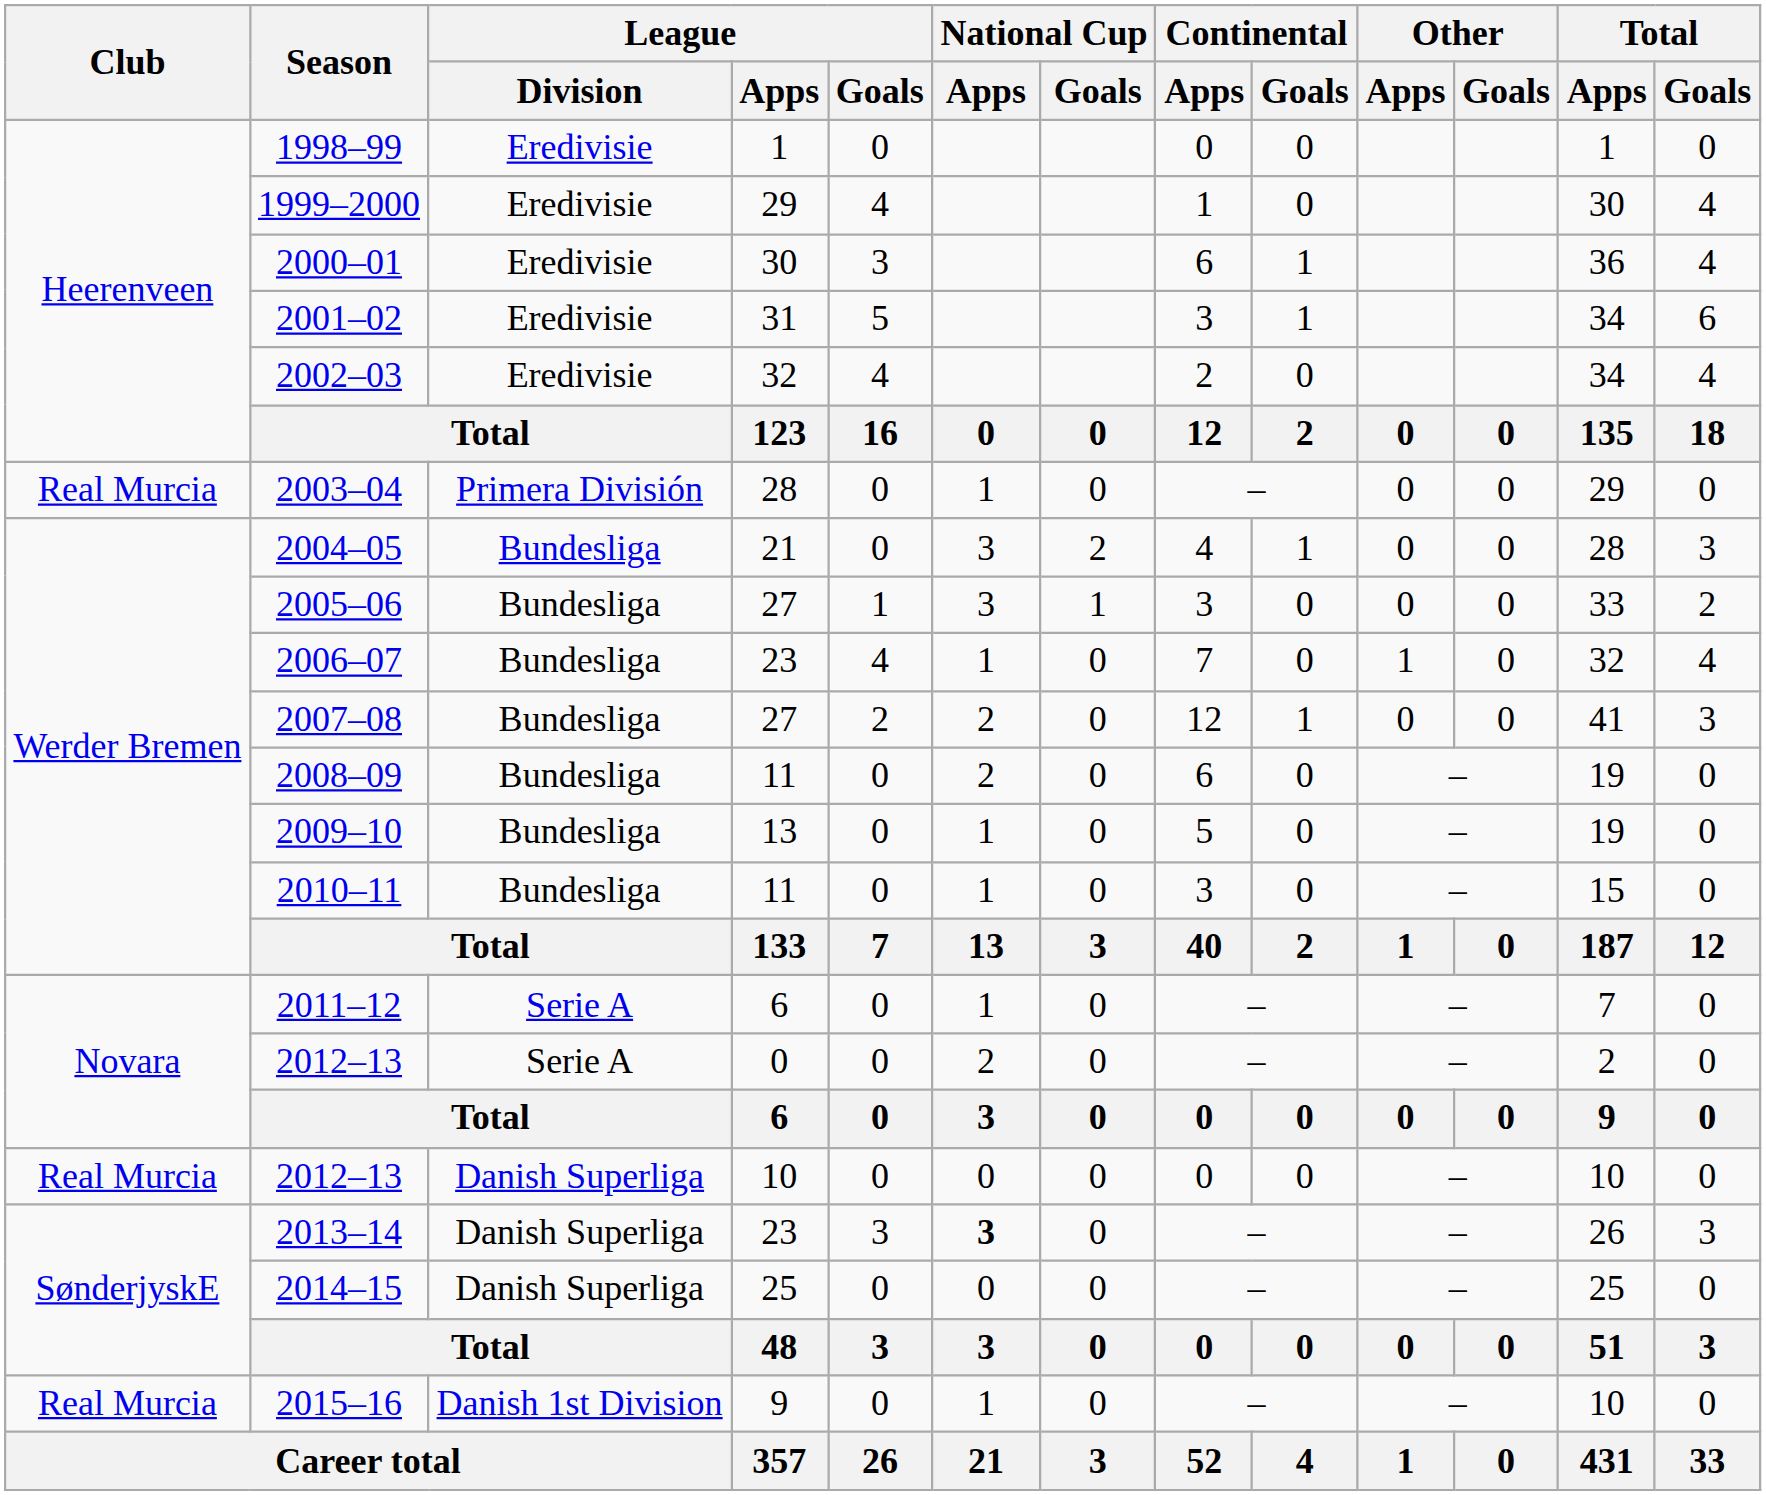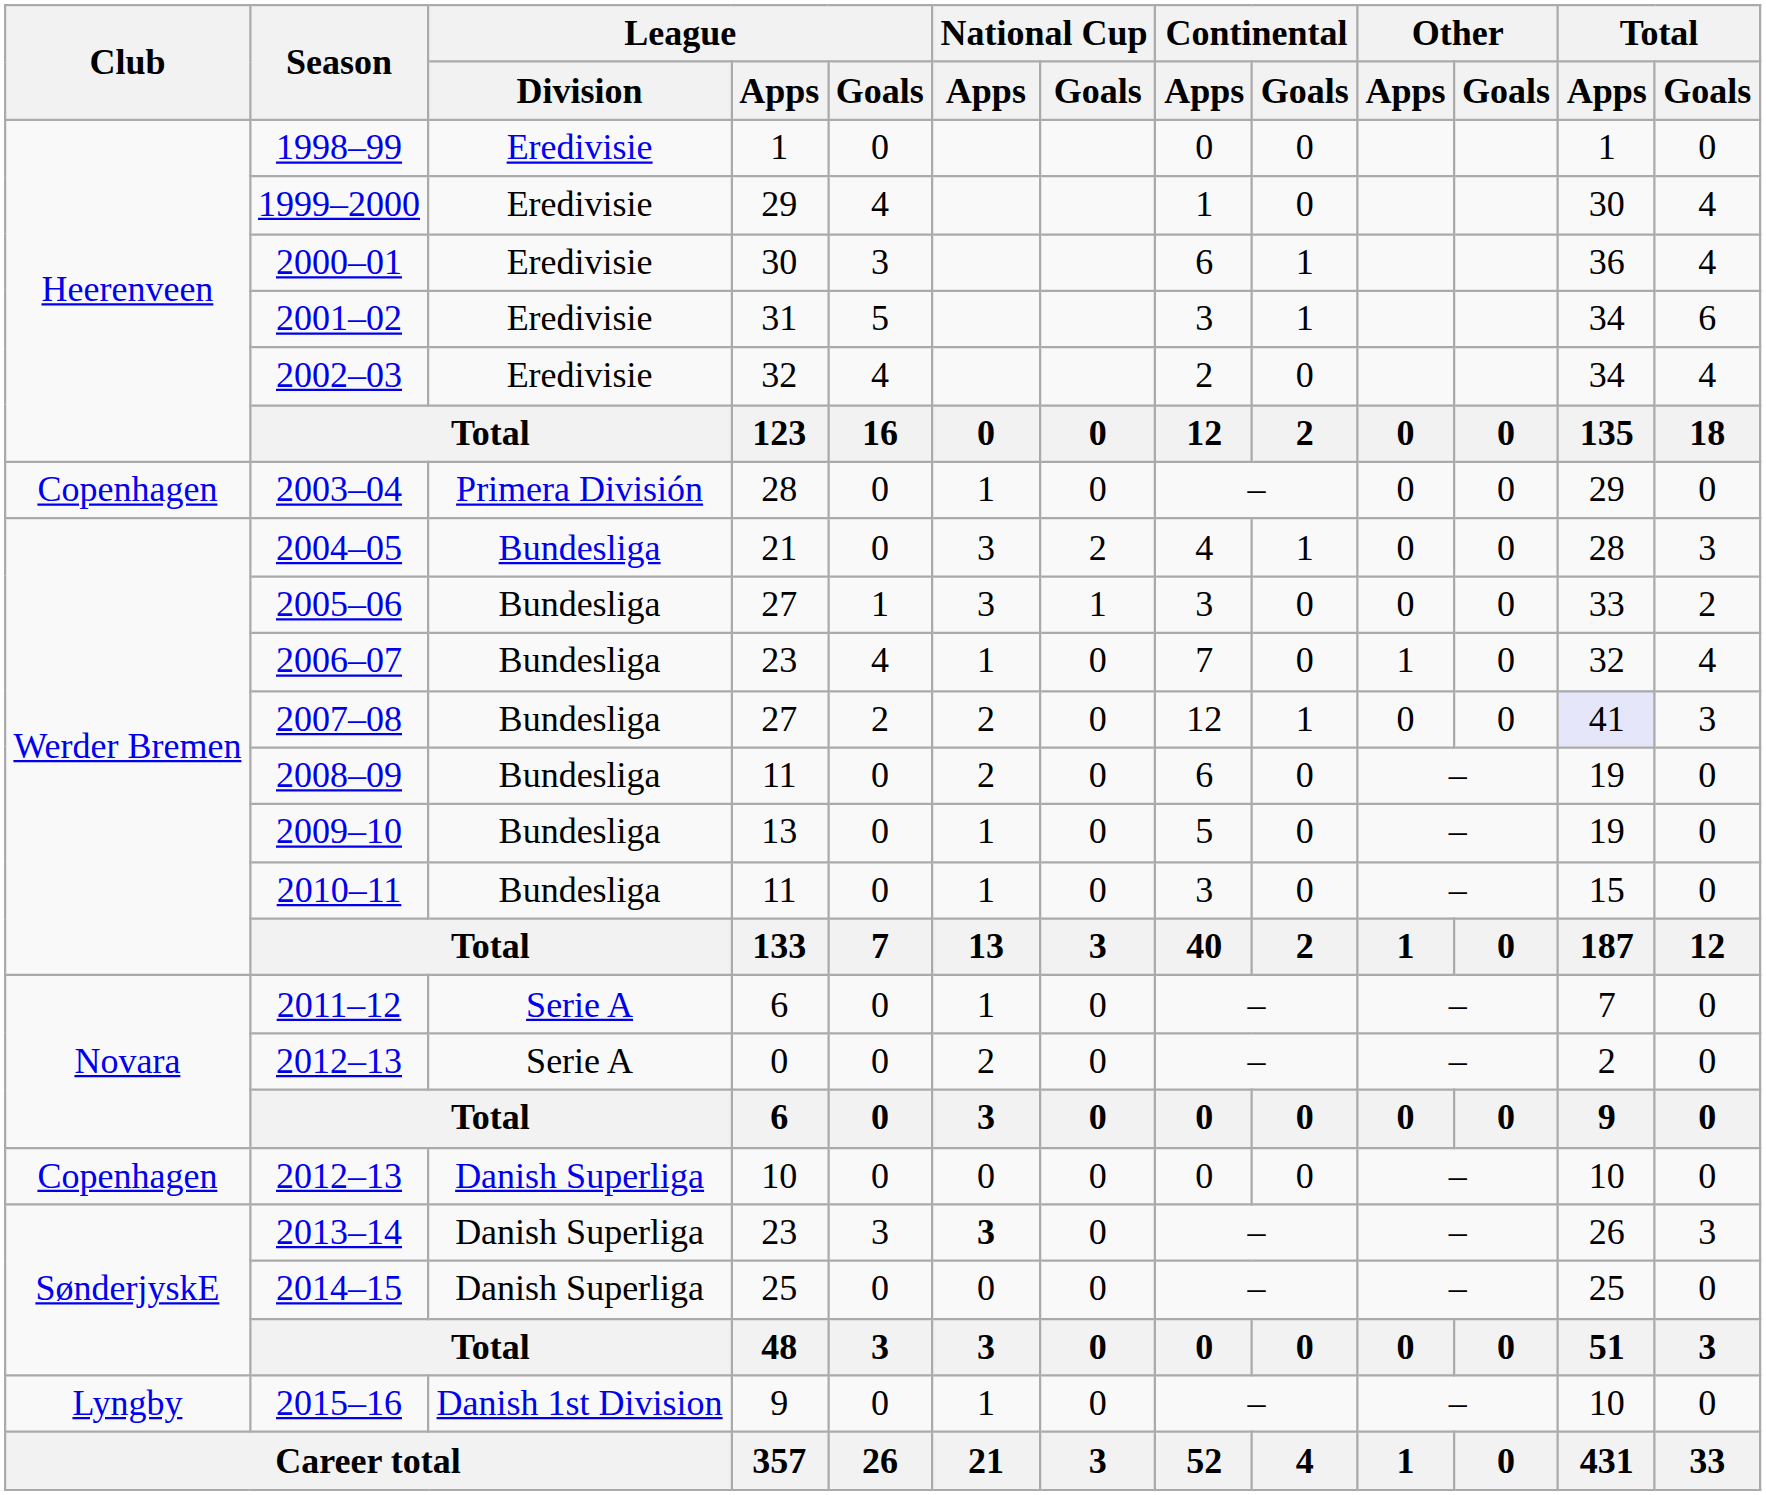 <table class="wikitable" style="text-align:center">
 <tr>
 <th rowspan="2">Club</th>
 <th rowspan="2">Season</th>
 <th colspan="3">League</th>
 <th colspan="2">National Cup</th>
 <th colspan="2">Continental</th>
 <th colspan="2">Other</th>
 <th colspan="2">Total</th>
 </tr>
 <tr>
 <th>Division</th>
 <th>Apps</th>
 <th>Goals</th>
 <th>Apps</th>
 <th>Goals</th>
 <th>Apps</th>
 <th>Goals</th>
 <th>Apps</th>
 <th>Goals</th>
 <th>Apps</th>
 <th>Goals</th>
 </tr>
 <tr>
 <td rowspan="6"><a href='#'>Heerenveen</a></td>
 <td><a href='#'>1998–99</a></td>
 <td><a href='#'>Eredivisie</a></td>
 <td>1</td>
 <td>0</td>
 <td></td>
 <td></td>
 <td>0</td>
 <td>0</td>
 <td></td>
 <td></td>
 <td>1</td>
 <td>0</td>
 </tr>
 <tr>
 <td><a href='#'>1999–2000</a></td>
 <td>Eredivisie</td>
 <td>29</td>
 <td>4</td>
 <td></td>
 <td></td>
 <td>1</td>
 <td>0</td>
 <td></td>
 <td></td>
 <td>30</td>
 <td>4</td>
 </tr>
 <tr>
 <td><a href='#'>2000–01</a></td>
 <td>Eredivisie</td>
 <td>30</td>
 <td>3</td>
 <td></td>
 <td></td>
 <td>6</td>
 <td>1</td>
 <td></td>
 <td></td>
 <td>36</td>
 <td>4</td>
 </tr>
 <tr>
 <td><a href='#'>2001–02</a></td>
 <td>Eredivisie</td>
 <td>31</td>
 <td>5</td>
 <td></td>
 <td></td>
 <td>3</td>
 <td>1</td>
 <td></td>
 <td></td>
 <td>34</td>
 <td>6</td>
 </tr>
 <tr>
 <td><a href='#'>2002–03</a></td>
 <td>Eredivisie</td>
 <td>32</td>
 <td>4</td>
 <td></td>
 <td></td>
 <td>2</td>
 <td>0</td>
 <td></td>
 <td></td>
 <td>34</td>
 <td>4</td>
 </tr>
 <tr>
 <th colspan="2">Total</th>
 <th>123</th>
 <th>16</th>
 <th>0</th>
 <th>0</th>
 <th>12</th>
 <th>2</th>
 <th>0</th>
 <th>0</th>
 <th>135</th>
 <th>18</th>
 </tr>
 <tr>
-<td><a href='#'>Real Murcia</a></td>
+<td><a href='#'>Copenhagen</a></td>
 <td><a href='#'>2003–04</a></td>
 <td><a href='#'>Primera División</a></td>
 <td>28</td>
 <td>0</td>
 <td>1</td>
 <td>0</td>
 <td colspan="2">–</td>
 <td>0</td>
 <td>0</td>
 <td>29</td>
 <td>0</td>
 </tr>
 <tr>
 <td rowspan="8"><a href='#'>Werder Bremen</a></td>
 <td><a href='#'>2004–05</a></td>
 <td><a href='#'>Bundesliga</a></td>
 <td>21</td>
 <td>0</td>
 <td>3</td>
 <td>2</td>
 <td>4</td>
 <td>1</td>
 <td>0</td>
 <td>0</td>
 <td>28</td>
 <td>3</td>
 </tr>
 <tr>
 <td><a href='#'>2005–06</a></td>
 <td>Bundesliga</td>
 <td>27</td>
 <td>1</td>
 <td>3</td>
 <td>1</td>
 <td>3</td>
 <td>0</td>
 <td>0</td>
 <td>0</td>
 <td>33</td>
 <td>2</td>
 </tr>
 <tr>
 <td><a href='#'>2006–07</a></td>
 <td>Bundesliga</td>
 <td>23</td>
 <td>4</td>
 <td>1</td>
 <td>0</td>
 <td>7</td>
 <td>0</td>
 <td>1</td>
 <td>0</td>
 <td>32</td>
 <td>4</td>
 </tr>
 <tr>
 <td><a href='#'>2007–08</a></td>
 <td>Bundesliga</td>
 <td>27</td>
 <td>2</td>
 <td>2</td>
 <td>0</td>
 <td>12</td>
 <td>1</td>
 <td>0</td>
 <td>0</td>
-<td>41</td>
+<td style="background: lavender;">41</td>
 <td>3</td>
 </tr>
 <tr>
 <td><a href='#'>2008–09</a></td>
 <td>Bundesliga</td>
 <td>11</td>
 <td>0</td>
 <td>2</td>
 <td>0</td>
 <td>6</td>
 <td>0</td>
 <td colspan="2">–</td>
 <td>19</td>
 <td>0</td>
 </tr>
 <tr>
 <td><a href='#'>2009–10</a></td>
 <td>Bundesliga</td>
 <td>13</td>
 <td>0</td>
 <td>1</td>
 <td>0</td>
 <td>5</td>
 <td>0</td>
 <td colspan="2">–</td>
 <td>19</td>
 <td>0</td>
 </tr>
 <tr>
 <td><a href='#'>2010–11</a></td>
 <td>Bundesliga</td>
 <td>11</td>
 <td>0</td>
 <td>1</td>
 <td>0</td>
 <td>3</td>
 <td>0</td>
 <td colspan="2">–</td>
 <td>15</td>
 <td>0</td>
 </tr>
 <tr>
 <th colspan="2">Total</th>
 <th>133</th>
 <th>7</th>
 <th>13</th>
 <th>3</th>
 <th>40</th>
 <th>2</th>
 <th>1</th>
 <th>0</th>
 <th>187</th>
 <th>12</th>
 </tr>
 <tr>
 <td rowspan="3"><a href='#'>Novara</a></td>
 <td><a href='#'>2011–12</a></td>
 <td><a href='#'>Serie A</a></td>
 <td>6</td>
 <td>0</td>
 <td>1</td>
 <td>0</td>
 <td colspan="2">–</td>
 <td colspan="2">–</td>
 <td>7</td>
 <td>0</td>
 </tr>
 <tr>
 <td><a href='#'>2012–13</a></td>
 <td>Serie A</td>
 <td>0</td>
 <td>0</td>
 <td>2</td>
 <td>0</td>
 <td colspan="2">–</td>
 <td colspan="2">–</td>
 <td>2</td>
 <td>0</td>
 </tr>
 <tr>
 <th colspan="2">Total</th>
 <th>6</th>
 <th>0</th>
 <th>3</th>
 <th>0</th>
 <th>0</th>
 <th>0</th>
 <th>0</th>
 <th>0</th>
 <th>9</th>
 <th>0</th>
 </tr>
 <tr>
-<td><a href='#'>Real Murcia</a></td>
+<td><a href='#'>Copenhagen</a></td>
 <td><a href='#'>2012–13</a></td>
 <td><a href='#'>Danish Superliga</a></td>
 <td>10</td>
 <td>0</td>
 <td>0</td>
 <td>0</td>
 <td>0</td>
 <td>0</td>
 <td colspan="2">–</td>
 <td>10</td>
 <td>0</td>
 </tr>
 <tr>
 <td rowspan="3"><a href='#'>SønderjyskE</a></td>
 <td><a href='#'>2013–14</a></td>
 <td>Danish Superliga</td>
 <td>23</td>
 <td>3</td>
 <td><strong>3</strong></td>
 <td>0</td>
 <td colspan="2">–</td>
 <td colspan="2">–</td>
 <td>26</td>
 <td>3</td>
 </tr>
 <tr>
 <td><a href='#'>2014–15</a></td>
 <td>Danish Superliga</td>
 <td>25</td>
 <td>0</td>
 <td>0</td>
 <td>0</td>
 <td colspan="2">–</td>
 <td colspan="2">–</td>
 <td>25</td>
 <td>0</td>
 </tr>
 <tr>
 <th colspan="2">Total</th>
 <th>48</th>
 <th>3</th>
 <th>3</th>
 <th>0</th>
 <th>0</th>
 <th>0</th>
 <th>0</th>
 <th>0</th>
 <th>51</th>
 <th>3</th>
 </tr>
 <tr>
-<td><a href='#'>Real Murcia</a></td>
+<td><a href='#'>Lyngby</a></td>
 <td><a href='#'>2015–16</a></td>
 <td><a href='#'>Danish 1st Division</a></td>
 <td>9</td>
 <td>0</td>
 <td>1</td>
 <td>0</td>
 <td colspan="2">–</td>
 <td colspan="2">–</td>
 <td>10</td>
 <td>0</td>
 </tr>
 <tr>
 <th colspan="3">Career total</th>
 <th>357</th>
 <th>26</th>
 <th>21</th>
 <th>3</th>
 <th>52</th>
 <th>4</th>
 <th>1</th>
 <th>0</th>
 <th>431</th>
 <th>33</th>
 </tr>
 </table>
